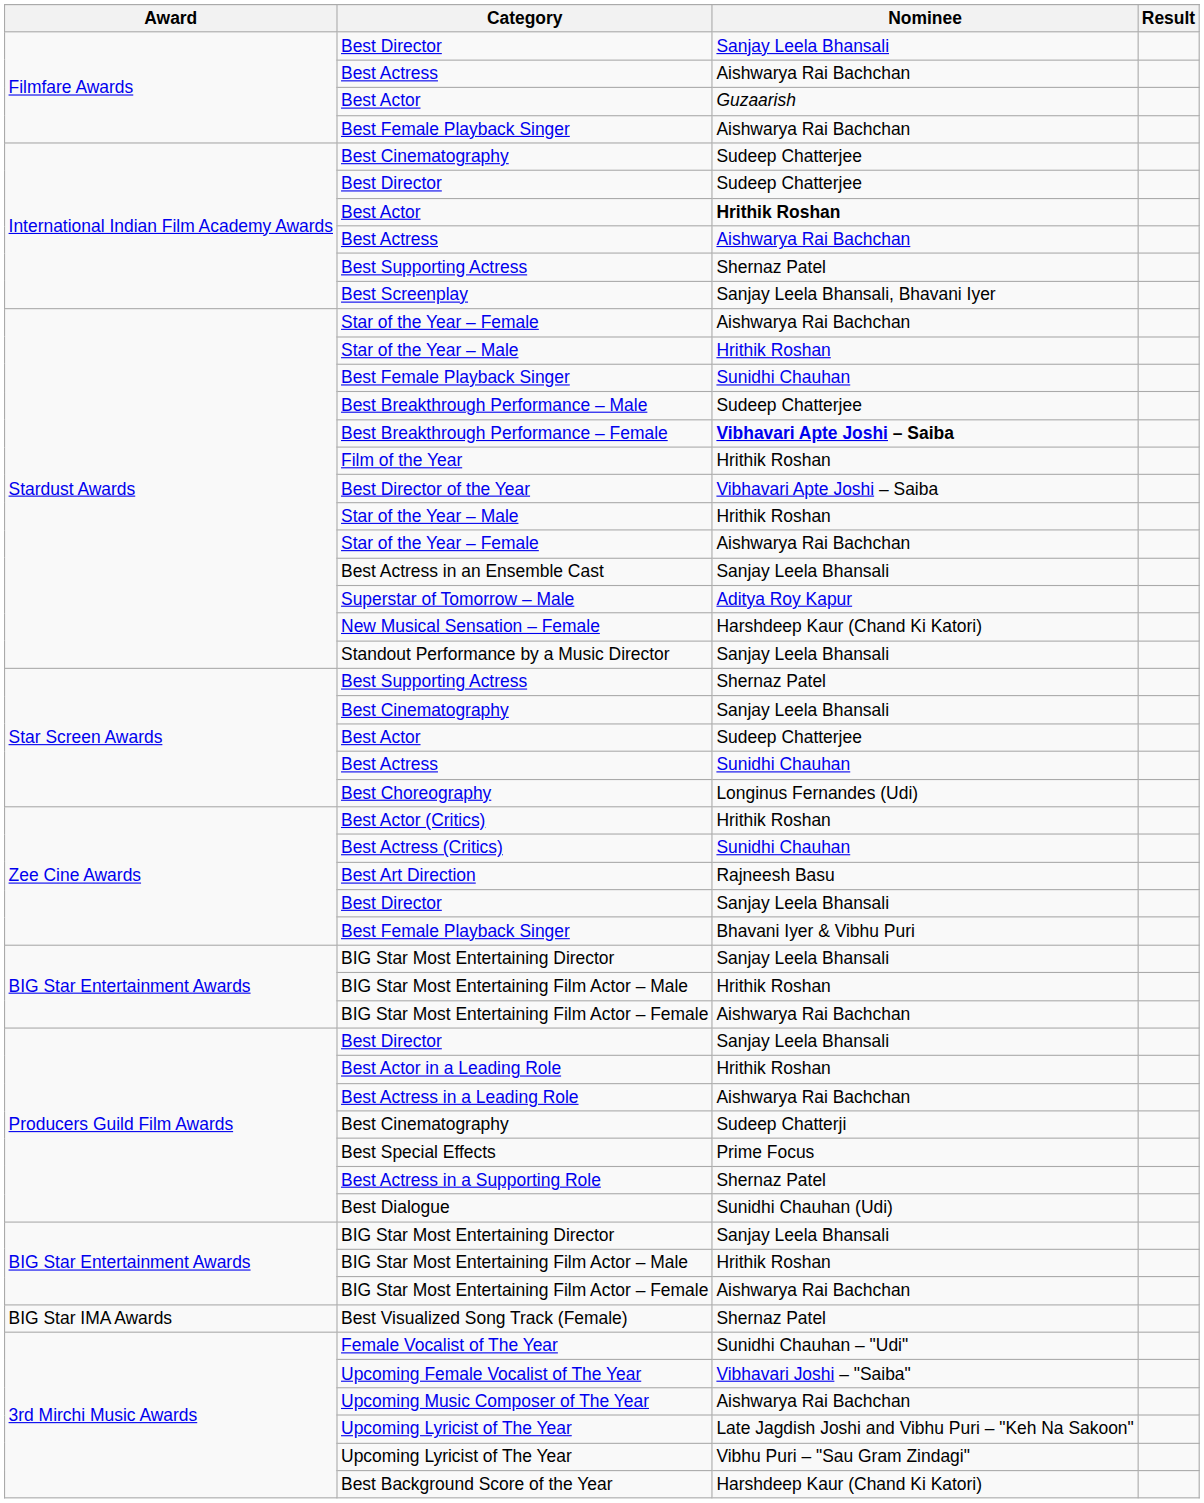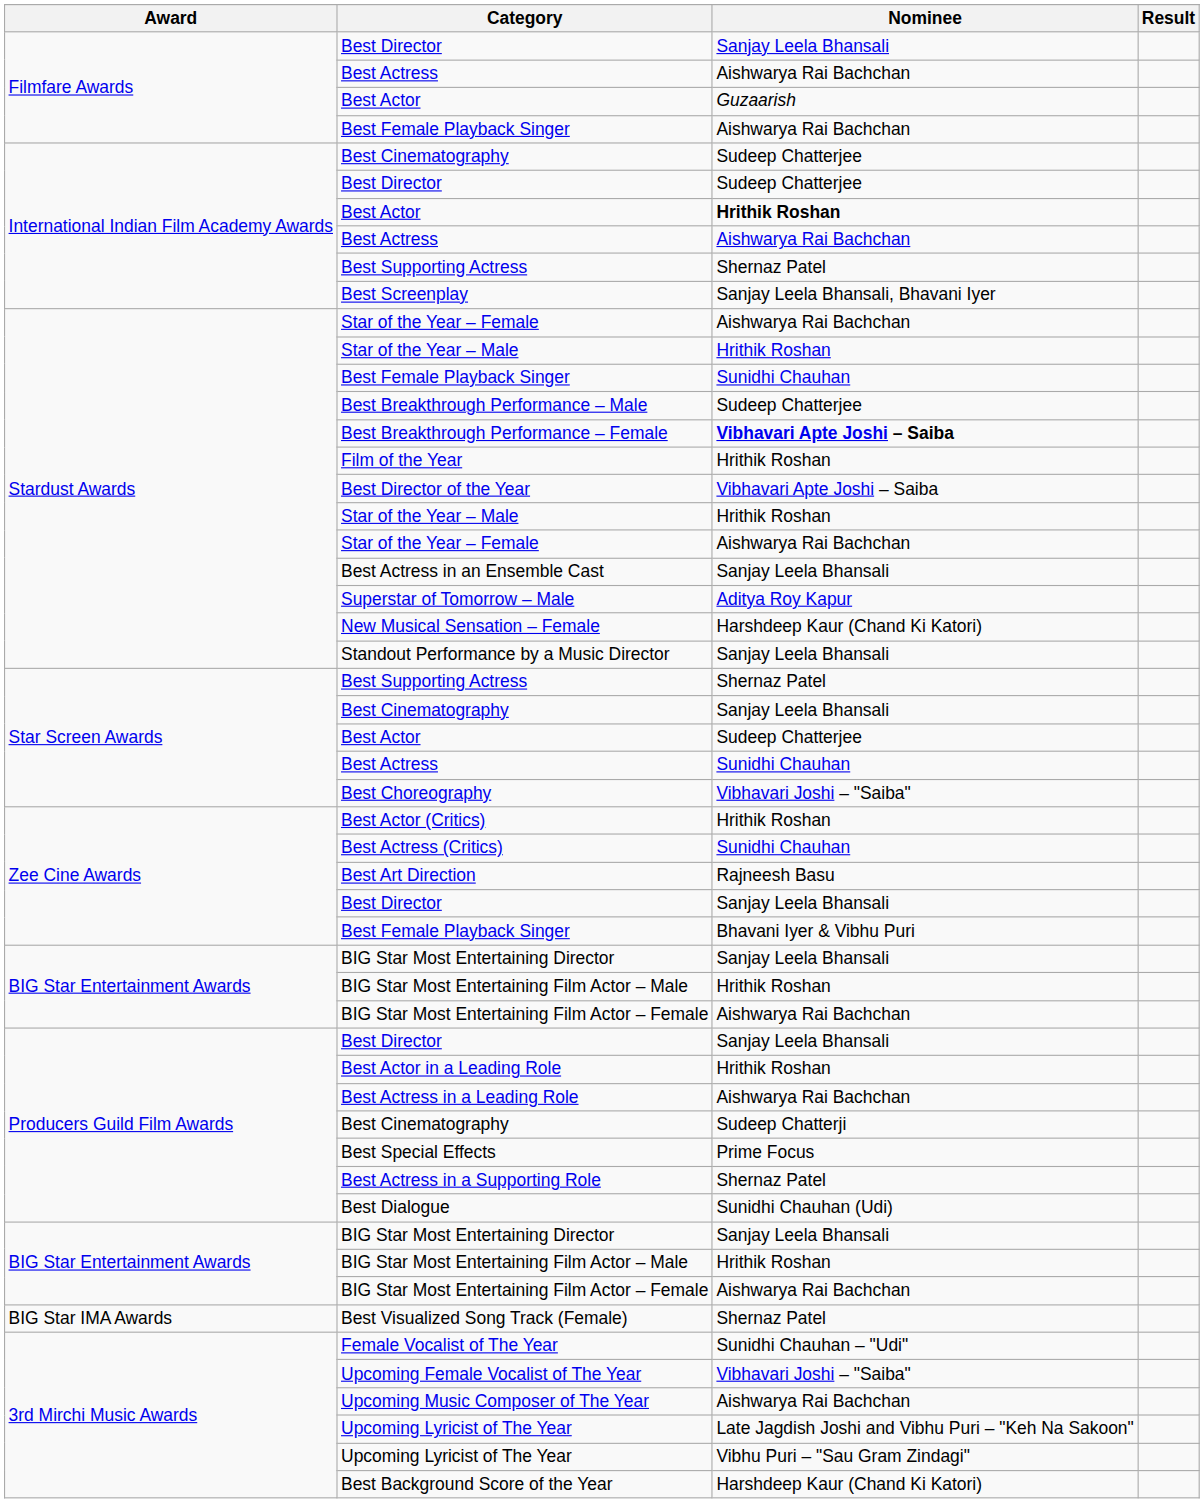 <table class="wikitable sortable">
 <tr style="background:#ccc; text-align:center;" bgcolor="#B0C4DE">
 </tr>
 <tr>
 <th>Award</th>
 <th>Category</th>
 <th>Nominee</th>
 <th>Result</th>
 </tr>
 <tr>
 <td rowspan=4><a href='#'>Filmfare Awards</a></td>
 <td><a href='#'>Best Director</a></td>
 <td><a href='#'>Sanjay Leela Bhansali</a></td>
 <td></td>
 </tr>
 <tr>
 <td><a href='#'>Best Actress</a></td>
 <td>Aishwarya Rai Bachchan</td>
 <td></td>
 </tr>
 <tr>
 <td><a href='#'>Best Actor</a></td>
 <td><em>Guzaarish</em></td>
 <td></td>
 </tr>
 <tr>
 <td><a href='#'>Best Female Playback Singer</a></td>
 <td>Aishwarya Rai Bachchan</td>
 <td></td>
 </tr>
 <tr>
 <td rowspan=6><a href='#'>International Indian Film Academy Awards</a></td>
 <td><a href='#'>Best Cinematography</a></td>
 <td>Sudeep Chatterjee</td>
 <td></td>
 </tr>
 <tr>
 <td><a href='#'>Best Director</a></td>
 <td>Sudeep Chatterjee</td>
 <td></td>
 </tr>
 <tr>
 <td><a href='#'>Best Actor</a></td>
 <td><strong>Hrithik Roshan</strong></td>
 <td></td>
 </tr>
 <tr>
 <td><a href='#'>Best Actress</a></td>
 <td><a href='#'>Aishwarya Rai Bachchan</a></td>
 <td></td>
 </tr>
 <tr>
 <td><a href='#'>Best Supporting Actress</a></td>
 <td>Shernaz Patel</td>
 <td></td>
 </tr>
 <tr>
 <td><a href='#'>Best Screenplay</a></td>
 <td>Sanjay Leela Bhansali, Bhavani Iyer</td>
 <td></td>
 </tr>
 <tr>
 <td rowspan=13><a href='#'>Stardust Awards</a></td>
 <td><a href='#'>Star of the Year – Female</a></td>
 <td>Aishwarya Rai Bachchan</td>
 <td></td>
 </tr>
 <tr>
 <td><a href='#'>Star of the Year – Male</a></td>
 <td><a href='#'>Hrithik Roshan</a></td>
 <td></td>
 </tr>
 <tr>
 <td><a href='#'>Best Female Playback Singer</a></td>
 <td><a href='#'>Sunidhi Chauhan</a></td>
 <td></td>
 </tr>
 <tr>
 <td><a href='#'>Best Breakthrough Performance – Male</a></td>
 <td>Sudeep Chatterjee</td>
 <td></td>
 </tr>
 <tr>
 <td><a href='#'>Best Breakthrough Performance – Female</a></td>
 <td><strong><a href='#'>Vibhavari Apte Joshi</a> – Saiba</strong></td>
 <td></td>
 </tr>
 <tr>
 <td><a href='#'>Film of the Year</a></td>
 <td>Hrithik Roshan</td>
 <td></td>
 </tr>
 <tr>
 <td><a href='#'>Best Director of the Year</a></td>
 <td><a href='#'>Vibhavari Apte Joshi</a> – Saiba</td>
 <td></td>
 </tr>
 <tr>
 <td><a href='#'>Star of the Year – Male</a></td>
 <td>Hrithik Roshan</td>
 <td></td>
 </tr>
 <tr>
 <td><a href='#'>Star of the Year – Female</a></td>
 <td>Aishwarya Rai Bachchan</td>
 <td></td>
 </tr>
 <tr>
 <td>Best Actress in an Ensemble Cast</td>
 <td>Sanjay Leela Bhansali</td>
 <td></td>
 </tr>
 <tr>
 <td><a href='#'>Superstar of Tomorrow – Male</a></td>
 <td><a href='#'>Aditya Roy Kapur</a></td>
 <td></td>
 </tr>
 <tr>
 <td><a href='#'>New Musical Sensation – Female</a></td>
 <td>Harshdeep Kaur (Chand Ki Katori)</td>
 <td></td>
 </tr>
 <tr>
 <td>Standout Performance by a Music Director</td>
 <td>Sanjay Leela Bhansali</td>
 <td></td>
 </tr>
 <tr>
 <td rowspan=5><a href='#'>Star Screen Awards</a></td>
 <td><a href='#'>Best Supporting Actress</a></td>
 <td>Shernaz Patel</td>
 <td></td>
 </tr>
 <tr>
 <td><a href='#'>Best Cinematography</a></td>
 <td>Sanjay Leela Bhansali</td>
 <td></td>
 </tr>
 <tr>
 <td><a href='#'>Best Actor</a></td>
 <td>Sudeep Chatterjee</td>
 <td></td>
 </tr>
 <tr>
 <td><a href='#'>Best Actress</a></td>
 <td><a href='#'>Sunidhi Chauhan</a></td>
 <td></td>
 </tr>
 <tr>
 <td><a href='#'>Best Choreography</a></td>
-<td>Longinus Fernandes (Udi)</td>
+<td><a href='#'>Vibhavari Joshi</a> – "Saiba"</td>
 <td></td>
 </tr>
 <tr>
 <td rowspan=5><a href='#'>Zee Cine Awards</a></td>
 <td><a href='#'>Best Actor (Critics)</a></td>
 <td>Hrithik Roshan</td>
 <td></td>
 </tr>
 <tr>
 <td><a href='#'>Best Actress (Critics)</a></td>
 <td><a href='#'>Sunidhi Chauhan</a></td>
 <td></td>
 </tr>
 <tr>
 <td><a href='#'>Best Art Direction</a></td>
 <td>Rajneesh Basu</td>
 <td></td>
 </tr>
 <tr>
 <td><a href='#'>Best Director</a></td>
 <td>Sanjay Leela Bhansali</td>
 <td></td>
 </tr>
 <tr>
 <td><a href='#'>Best Female Playback Singer</a></td>
 <td>Bhavani Iyer & Vibhu Puri</td>
 <td></td>
 </tr>
 <tr>
 <td rowspan=3><a href='#'>BIG Star Entertainment Awards</a></td>
 <td>BIG Star Most Entertaining Director</td>
 <td>Sanjay Leela Bhansali</td>
 <td></td>
 </tr>
 <tr>
 <td>BIG Star Most Entertaining Film Actor – Male</td>
 <td>Hrithik Roshan</td>
 <td></td>
 </tr>
 <tr>
 <td>BIG Star Most Entertaining Film Actor – Female</td>
 <td>Aishwarya Rai Bachchan</td>
 <td></td>
 </tr>
 <tr>
 <td rowspan=7><a href='#'>Producers Guild Film Awards</a></td>
 <td><a href='#'>Best Director</a></td>
 <td>Sanjay Leela Bhansali</td>
 <td></td>
 </tr>
 <tr>
 <td><a href='#'>Best Actor in a Leading Role</a></td>
 <td>Hrithik Roshan</td>
 <td></td>
 </tr>
 <tr>
 <td><a href='#'>Best Actress in a Leading Role</a></td>
 <td>Aishwarya Rai Bachchan</td>
 <td></td>
 </tr>
 <tr>
 <td>Best Cinematography</td>
 <td>Sudeep Chatterji</td>
 <td></td>
 </tr>
 <tr>
 <td>Best Special Effects</td>
 <td>Prime Focus</td>
 <td></td>
 </tr>
 <tr>
 <td><a href='#'>Best Actress in a Supporting Role</a></td>
 <td>Shernaz Patel</td>
 <td></td>
 </tr>
 <tr>
 <td>Best Dialogue</td>
 <td>Sunidhi Chauhan (Udi)</td>
 <td></td>
 </tr>
 <tr>
 <td rowspan=3><a href='#'>BIG Star Entertainment Awards</a></td>
 <td>BIG Star Most Entertaining Director</td>
 <td>Sanjay Leela Bhansali</td>
 <td></td>
 </tr>
 <tr>
 <td>BIG Star Most Entertaining Film Actor – Male</td>
 <td>Hrithik Roshan</td>
 <td></td>
 </tr>
 <tr>
 <td>BIG Star Most Entertaining Film Actor – Female</td>
 <td>Aishwarya Rai Bachchan</td>
 <td></td>
 </tr>
 <tr>
 <td rowspan=1>BIG Star IMA Awards</td>
 <td>Best Visualized Song Track (Female)</td>
 <td>Shernaz Patel</td>
 <td></td>
 </tr>
 <tr>
 <td rowspan=6><a href='#'>3rd Mirchi Music Awards</a></td>
 <td><a href='#'>Female Vocalist of The Year</a></td>
 <td>Sunidhi Chauhan – "Udi"</td>
 <td></td>
 </tr>
 <tr>
 <td><a href='#'>Upcoming Female Vocalist of The Year</a></td>
 <td><a href='#'>Vibhavari Joshi</a> – "Saiba"</td>
 <td></td>
 </tr>
 <tr>
 <td><a href='#'>Upcoming Music Composer of The Year</a></td>
 <td>Aishwarya Rai Bachchan</td>
 <td></td>
 </tr>
 <tr>
 <td><a href='#'>Upcoming Lyricist of The Year</a></td>
 <td>Late Jagdish Joshi and Vibhu Puri – "Keh Na Sakoon"</td>
 <td></td>
 </tr>
 <tr>
 <td>Upcoming Lyricist of The Year</td>
 <td>Vibhu Puri – "Sau Gram Zindagi"</td>
 <td></td>
 </tr>
 <tr>
 <td>Best Background Score of the Year</td>
 <td>Harshdeep Kaur (Chand Ki Katori)</td>
 <td></td>
 </tr>
 </table>
